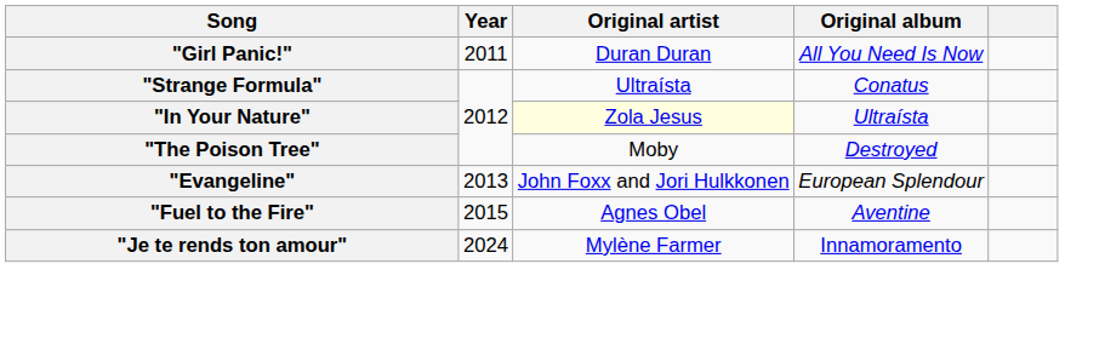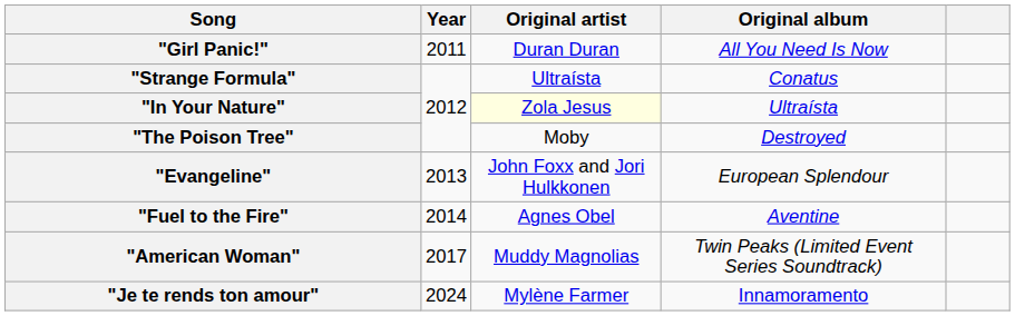 <table class="wikitable plainrowheaders" style="text-align:center">
 <tr>
 <th scope="col" style="width:22em">Song</th>
 <th scope="col">Year</th>
 <th scope="col">Original artist</th>
 <th scope="col">Original album</th>
 <th scope="col" style="width:3em"></th>
 </tr>
 <tr>
 <th scope="row">"Girl Panic!" </th>
 <td>2011</td>
 <td><a href='#'>Duran Duran</a></td>
 <td><em><a href='#'>All You Need Is Now</a></em></td>
 <td></td>
 </tr>
 <tr>
 <th scope="row">"Strange Formula" </th>
 <td rowspan="3">2012</td>
 <td><a href='#'>Ultraísta</a></td>
 <td><em><a href='#'>Conatus</a></em></td>
 <td></td>
 </tr>
 <tr>
 <th scope="row">"In Your Nature" </th>
 <td style="background: lightyellow;"><a href='#'>Zola Jesus</a></td>
 <td><em><a href='#'>Ultraísta</a></em></td>
 <td></td>
 </tr>
 <tr>
 <th scope="row">"The Poison Tree" </th>
 <td>Moby</td>
 <td><em><a href='#'>Destroyed</a></em></td>
 <td></td>
 </tr>
 <tr>
 <th scope="row">"Evangeline" </th>
 <td>2013</td>
 <td><a href='#'>John Foxx</a> and <a href='#'>Jori Hulkkonen</a></td>
 <td><em>European Splendour</em></td>
 <td></td>
 </tr>
 <tr>
 <th scope="row">"Fuel to the Fire" </th>
-<td>2015</td>
+<td>2014</td>
 <td><a href='#'>Agnes Obel</a></td>
 <td><em><a href='#'>Aventine</a></em></td>
+<td></td>
+</tr>
+<tr>
+<th scope="row">"American Woman" </th>
+<td>2017</td>
+<td><a href='#'>Muddy Magnolias</a></td>
+<td><em>Twin Peaks (Limited Event Series Soundtrack)</td>
 <td></td>
 </tr>
 <tr>
 <th scope="row">"Je te rends ton amour" </th>
 <td>2024</td>
 <td><a href='#'>Mylène Farmer</a></td>
 <td></em><a href='#'>Innamoramento</a><em></td>
 <td></td>
 </tr>
 </table>
